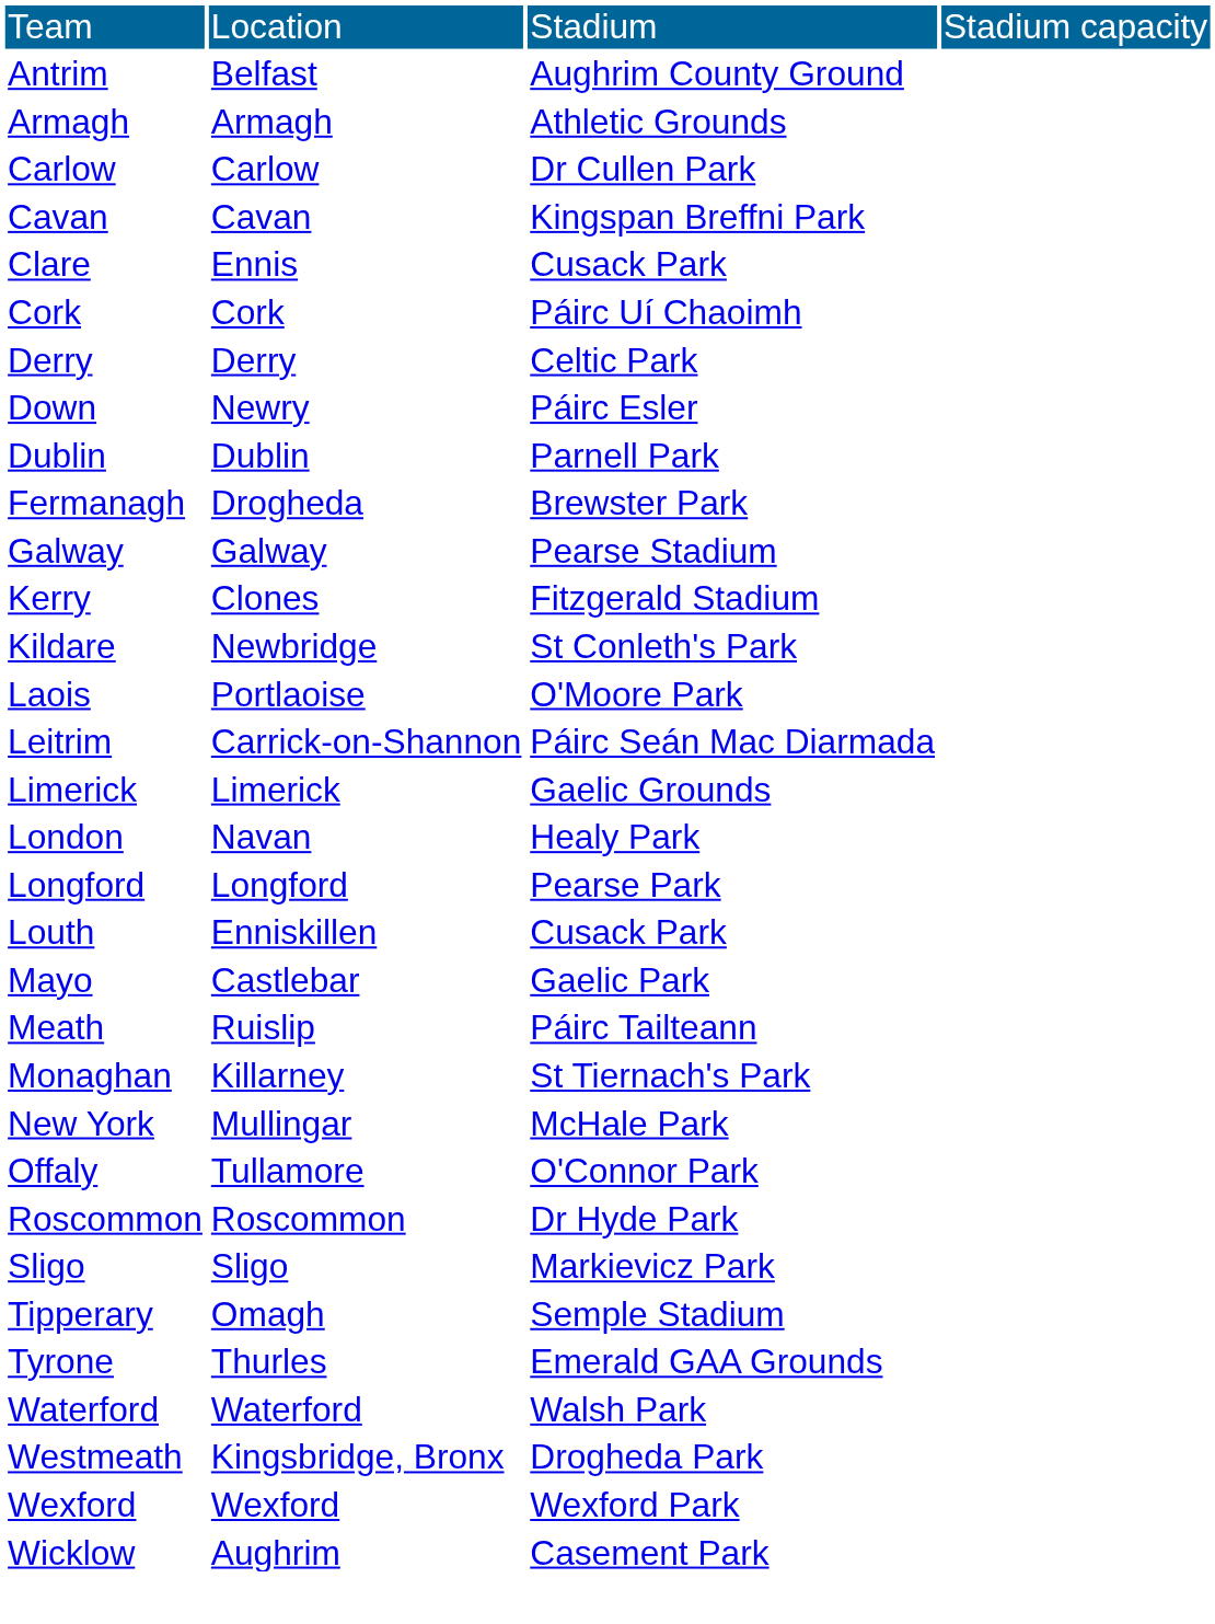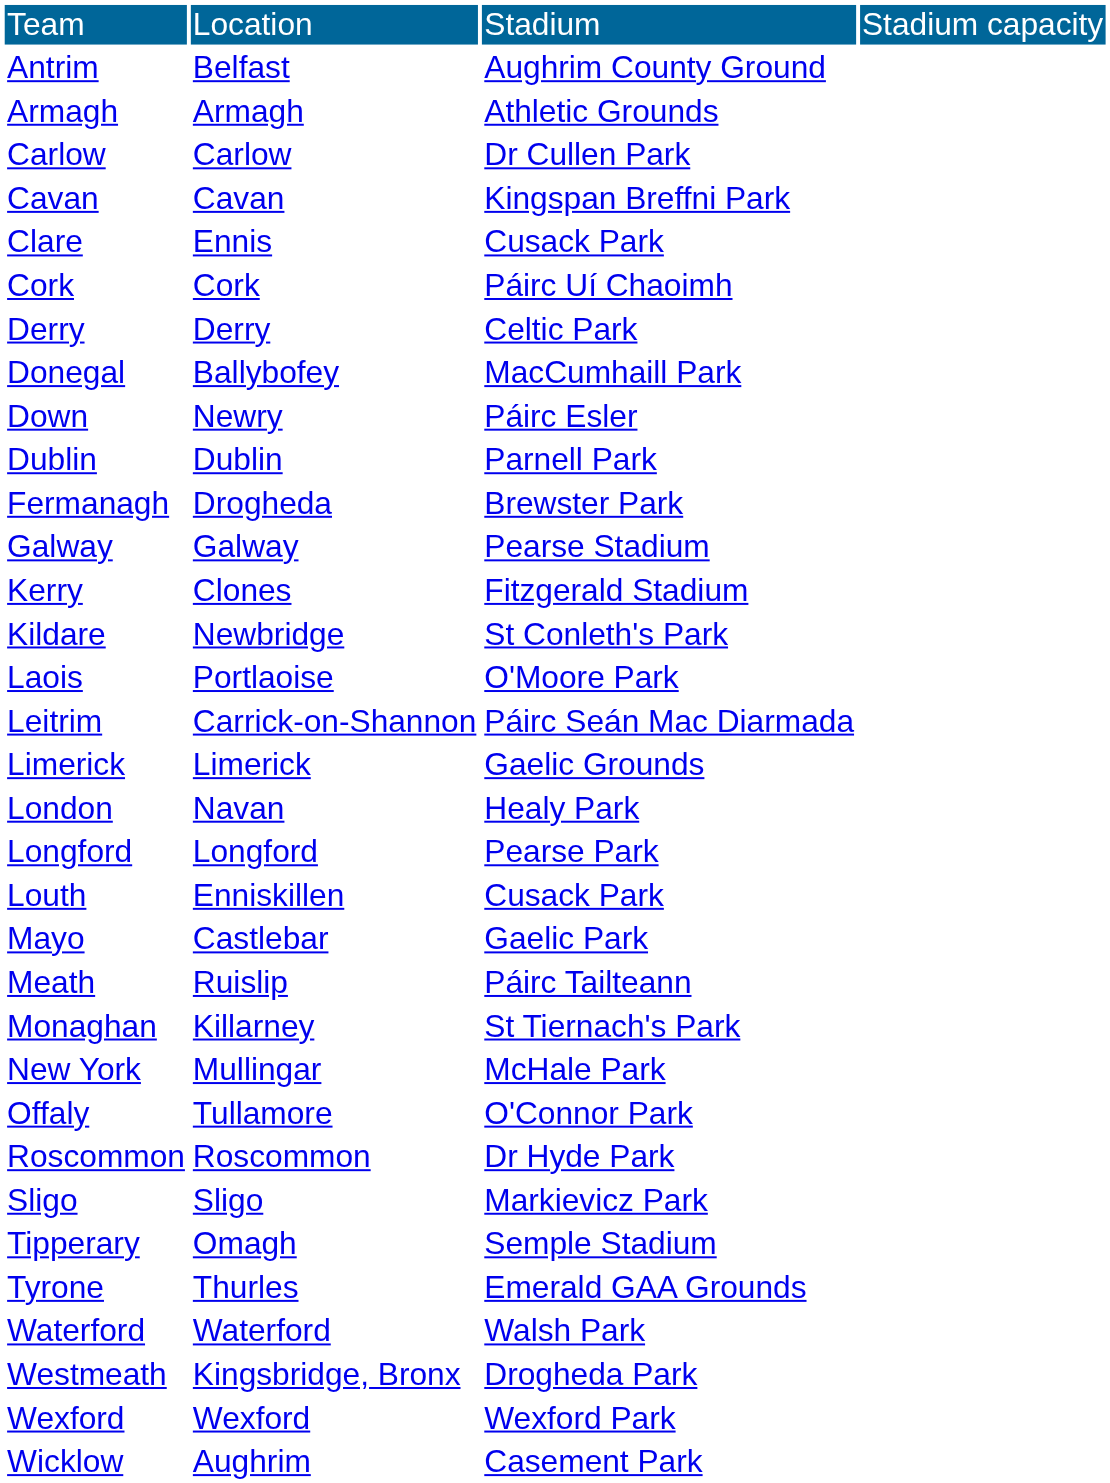 <table cellpadding="1" style="margin:1em auto;">
 <tr style="background:#069; color:white;">
 <td>Team</td>
 <td>Location</td>
 <td>Stadium</td>
 <td>Stadium capacity</td>
 </tr>
 <tr>
 <td><a href='#'>Antrim</a></td>
 <td><a href='#'>Belfast</a></td>
 <td><a href='#'>Aughrim County Ground</a></td>
 <td></td>
 </tr>
 <tr>
 <td><a href='#'>Armagh</a></td>
 <td><a href='#'>Armagh</a></td>
 <td><a href='#'>Athletic Grounds</a></td>
 <td></td>
 </tr>
 <tr>
 <td><a href='#'>Carlow</a></td>
 <td><a href='#'>Carlow</a></td>
 <td><a href='#'>Dr Cullen Park</a></td>
 <td></td>
 </tr>
 <tr>
 <td><a href='#'>Cavan</a></td>
 <td><a href='#'>Cavan</a></td>
 <td><a href='#'>Kingspan Breffni Park</a></td>
 <td></td>
 </tr>
 <tr>
 <td><a href='#'>Clare</a></td>
 <td><a href='#'>Ennis</a></td>
 <td><a href='#'>Cusack Park</a></td>
 <td></td>
 </tr>
 <tr>
 <td><a href='#'>Cork</a></td>
 <td><a href='#'>Cork</a></td>
 <td><a href='#'>Páirc Uí Chaoimh</a></td>
 <td></td>
 </tr>
 <tr>
 <td><a href='#'>Derry</a></td>
 <td><a href='#'>Derry</a></td>
 <td><a href='#'>Celtic Park</a></td>
+<td></td>
+</tr>
+<tr>
+<td><a href='#'>Donegal</a></td>
+<td><a href='#'>Ballybofey</a></td>
+<td><a href='#'>MacCumhaill Park</a></td>
 <td></td>
 </tr>
 <tr>
 <td><a href='#'>Down</a></td>
 <td><a href='#'>Newry</a></td>
 <td><a href='#'>Páirc Esler</a></td>
 <td></td>
 </tr>
 <tr>
 <td><a href='#'>Dublin</a></td>
 <td><a href='#'>Dublin</a></td>
 <td><a href='#'>Parnell Park</a></td>
 <td></td>
 </tr>
 <tr>
 <td><a href='#'>Fermanagh</a></td>
 <td><a href='#'>Drogheda</a></td>
 <td><a href='#'>Brewster Park</a></td>
 <td></td>
 </tr>
 <tr>
 <td><a href='#'>Galway</a></td>
 <td><a href='#'>Galway</a></td>
 <td><a href='#'>Pearse Stadium</a></td>
 <td></td>
 </tr>
 <tr>
 <td><a href='#'>Kerry</a></td>
 <td><a href='#'>Clones</a></td>
 <td><a href='#'>Fitzgerald Stadium</a></td>
 <td></td>
 </tr>
 <tr>
 <td><a href='#'>Kildare</a></td>
 <td><a href='#'>Newbridge</a></td>
 <td><a href='#'>St Conleth's Park</a></td>
 <td></td>
 </tr>
 <tr>
 <td><a href='#'>Laois</a></td>
 <td><a href='#'>Portlaoise</a></td>
 <td><a href='#'>O'Moore Park</a></td>
 <td></td>
 </tr>
 <tr>
 <td><a href='#'>Leitrim</a></td>
 <td><a href='#'>Carrick-on-Shannon</a></td>
 <td><a href='#'>Páirc Seán Mac Diarmada</a></td>
 <td></td>
 </tr>
 <tr>
 <td><a href='#'>Limerick</a></td>
 <td><a href='#'>Limerick</a></td>
 <td><a href='#'>Gaelic Grounds</a></td>
 <td></td>
 </tr>
 <tr>
 <td><a href='#'>London</a></td>
 <td><a href='#'>Navan</a></td>
 <td><a href='#'>Healy Park</a></td>
 <td></td>
 </tr>
 <tr>
 <td><a href='#'>Longford</a></td>
 <td><a href='#'>Longford</a></td>
 <td><a href='#'>Pearse Park</a></td>
 <td></td>
 </tr>
 <tr>
 <td><a href='#'>Louth</a></td>
 <td><a href='#'>Enniskillen</a></td>
 <td><a href='#'>Cusack Park</a></td>
 <td></td>
 </tr>
 <tr>
 <td><a href='#'>Mayo</a></td>
 <td><a href='#'>Castlebar</a></td>
 <td><a href='#'>Gaelic Park</a></td>
 <td></td>
 </tr>
 <tr>
 <td><a href='#'>Meath</a></td>
 <td><a href='#'>Ruislip</a></td>
 <td><a href='#'>Páirc Tailteann</a></td>
 <td></td>
 </tr>
 <tr>
 <td><a href='#'>Monaghan</a></td>
 <td><a href='#'>Killarney</a></td>
 <td><a href='#'>St Tiernach's Park</a></td>
 <td></td>
 </tr>
 <tr>
 <td><a href='#'>New York</a></td>
 <td><a href='#'>Mullingar</a></td>
 <td><a href='#'>McHale Park</a></td>
 <td></td>
 </tr>
 <tr>
 <td><a href='#'>Offaly</a></td>
 <td><a href='#'>Tullamore</a></td>
 <td><a href='#'>O'Connor Park</a></td>
 <td></td>
 </tr>
 <tr>
 <td><a href='#'>Roscommon</a></td>
 <td><a href='#'>Roscommon</a></td>
 <td><a href='#'>Dr Hyde Park</a></td>
 <td></td>
 </tr>
 <tr>
 <td><a href='#'>Sligo</a></td>
 <td><a href='#'>Sligo</a></td>
 <td><a href='#'>Markievicz Park</a></td>
 <td></td>
 </tr>
 <tr>
 <td><a href='#'>Tipperary</a></td>
 <td><a href='#'>Omagh</a></td>
 <td><a href='#'>Semple Stadium</a></td>
 <td></td>
 </tr>
 <tr>
 <td><a href='#'>Tyrone</a></td>
 <td><a href='#'>Thurles</a></td>
 <td><a href='#'>Emerald GAA Grounds</a></td>
 <td></td>
 </tr>
 <tr>
 <td><a href='#'>Waterford</a></td>
 <td><a href='#'>Waterford</a></td>
 <td><a href='#'>Walsh Park</a></td>
 <td></td>
 </tr>
 <tr>
 <td><a href='#'>Westmeath</a></td>
 <td><a href='#'>Kingsbridge, Bronx</a></td>
 <td><a href='#'>Drogheda Park</a></td>
 <td></td>
 </tr>
 <tr>
 <td><a href='#'>Wexford</a></td>
 <td><a href='#'>Wexford</a></td>
 <td><a href='#'>Wexford Park</a></td>
 <td></td>
 </tr>
 <tr>
 <td><a href='#'>Wicklow</a></td>
 <td><a href='#'>Aughrim</a></td>
 <td><a href='#'>Casement Park</a></td>
 <td></td>
 </tr>
 </table>
